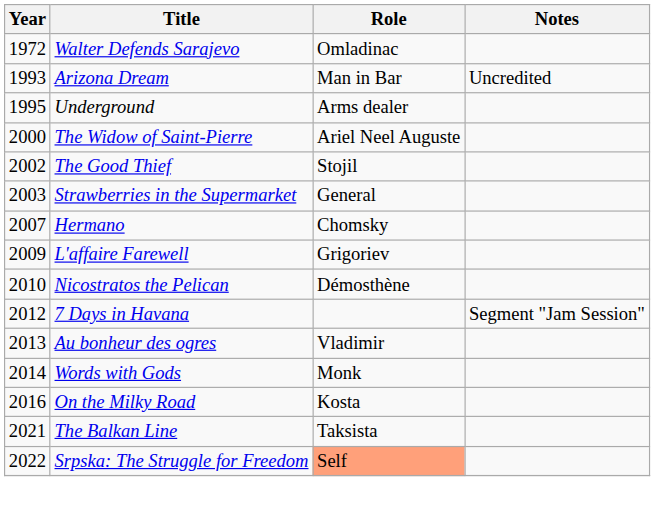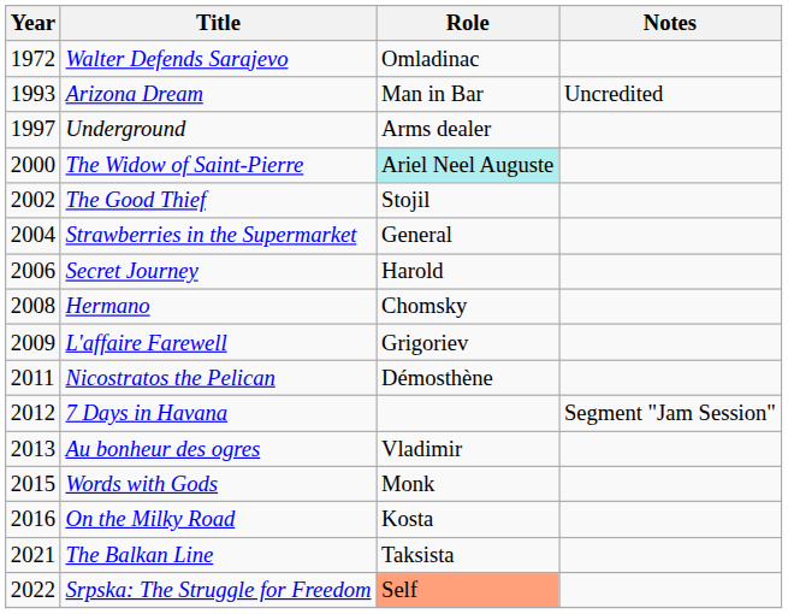 <table class="wikitable sortable">
 <tr>
 <th>Year</th>
 <th>Title</th>
 <th>Role</th>
 <th class="unsortable">Notes</th>
 </tr>
 <tr>
 <td>1972</td>
 <td><em><a href='#'>Walter Defends Sarajevo</a></em></td>
 <td>Omladinac</td>
 <td></td>
 </tr>
 <tr>
 <td>1993</td>
 <td><em><a href='#'>Arizona Dream</a></em></td>
 <td>Man in Bar</td>
 <td>Uncredited</td>
 </tr>
 <tr>
-<td>1995</td>
+<td>1997</td>
 <td><em>Underground</em></td>
 <td>Arms dealer</td>
 <td></td>
 </tr>
 <tr>
 <td>2000</td>
 <td><em><a href='#'>The Widow of Saint-Pierre</a></em></td>
-<td>Ariel Neel Auguste</td>
+<td style="background: paleturquoise;">Ariel Neel Auguste</td>
 <td></td>
 </tr>
 <tr>
 <td>2002</td>
 <td><em><a href='#'>The Good Thief</a></em></td>
 <td>Stojil</td>
 <td></td>
 </tr>
 <tr>
-<td>2003</td>
+<td>2004</td>
 <td><em><a href='#'>Strawberries in the Supermarket</a></em></td>
 <td>General</td>
 <td></td>
 </tr>
 <tr>
-<td>2007</td>
+<td>2006</td>
+<td><em><a href='#'>Secret Journey</a></em></td>
+<td>Harold</td>
+<td></td>
+</tr>
+<tr>
+<td>2008</td>
 <td><em><a href='#'>Hermano</a></em></td>
 <td>Chomsky</td>
 <td></td>
 </tr>
 <tr>
 <td>2009</td>
 <td><em><a href='#'>L'affaire Farewell</a></em></td>
 <td>Grigoriev</td>
 <td></td>
 </tr>
 <tr>
-<td>2010</td>
+<td>2011</td>
 <td><em><a href='#'>Nicostratos the Pelican</a></em></td>
 <td>Démosthène</td>
 <td></td>
 </tr>
 <tr>
 <td>2012</td>
 <td><em><a href='#'>7 Days in Havana</a></em></td>
 <td></td>
 <td>Segment "Jam Session"</td>
 </tr>
 <tr>
 <td>2013</td>
 <td><em><a href='#'>Au bonheur des ogres</a></em></td>
 <td>Vladimir</td>
 <td></td>
 </tr>
 <tr>
-<td>2014</td>
+<td>2015</td>
 <td><em><a href='#'>Words with Gods</a></em></td>
 <td>Monk</td>
 <td></td>
 </tr>
 <tr>
 <td>2016</td>
 <td><em><a href='#'>On the Milky Road</a></em></td>
 <td>Kosta</td>
 <td></td>
 </tr>
 <tr>
 <td>2021</td>
 <td><em><a href='#'>The Balkan Line</a></em></td>
 <td>Taksista</td>
 <td></td>
 </tr>
 <tr>
 <td>2022</td>
 <td><em><a href='#'>Srpska: The Struggle for Freedom</a></em></td>
 <td style="background: lightsalmon;">Self</td>
 <td></td>
 </tr>
 <tr>
 </tr>
 </table>
